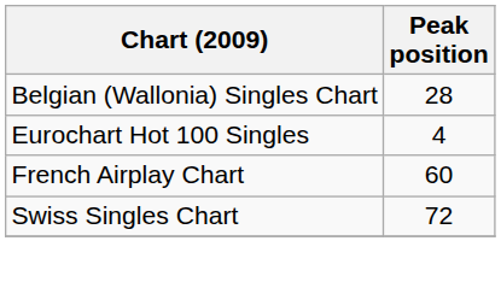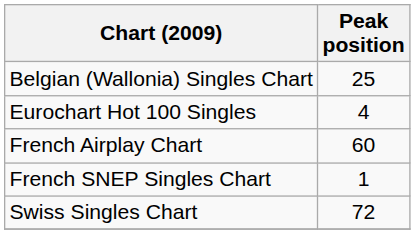 <table class="wikitable sortable">
 <tr>
 <th>Chart (2009)</th>
 <th>Peak<br>position</th>
 </tr>
 <tr>
 <td>Belgian (Wallonia) Singles Chart</td>
-<td align="center">28</td>
+<td align="center">25</td>
 </tr>
 <tr>
 <td>Eurochart Hot 100 Singles</td>
 <td align="center">4</td>
 </tr>
 <tr>
 <td>French Airplay Chart</td>
 <td align="center">60</td>
 </tr>
 <tr>
+<td>French SNEP Singles Chart</td>
+<td align="center">1</td>
+</tr>
+<tr>
 <td>Swiss Singles Chart</td>
 <td align="center">72</td>
 </tr>
 <tr>
 </tr>
 </table>
